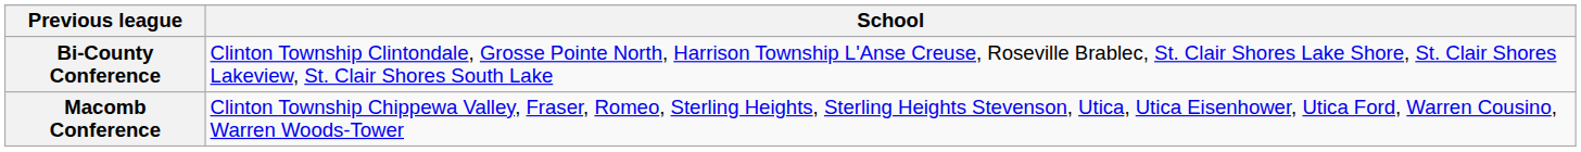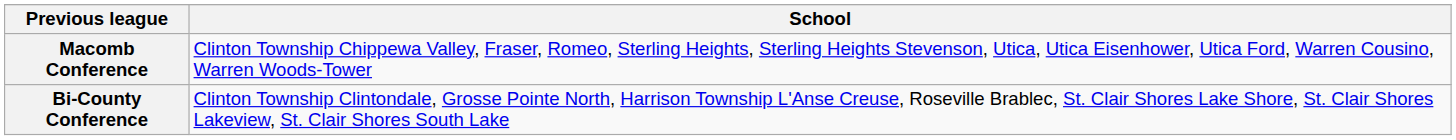 <table class="wikitable">
 <tr>
 </tr>
 <tr>
 <th scope="col">Previous league</th>
 <th scope="col">School</th>
 </tr>
 <tr>
+<th scope="row">Macomb Conference</th>
+<td><a href='#'>Clinton Township Chippewa Valley</a>, <a href='#'>Fraser</a>, <a href='#'>Romeo</a>, <a href='#'>Sterling Heights</a>, <a href='#'>Sterling Heights Stevenson</a>, <a href='#'>Utica</a>, <a href='#'>Utica Eisenhower</a>, <a href='#'>Utica Ford</a>, <a href='#'>Warren Cousino</a>, <a href='#'>Warren Woods-Tower</a></td>
+</tr>
+<tr>
 <th scope="row">Bi-County Conference</th>
 <td><a href='#'>Clinton Township Clintondale</a>, <a href='#'>Grosse Pointe North</a>, <a href='#'>Harrison Township L'Anse Creuse</a>, Roseville Brablec, <a href='#'>St. Clair Shores Lake Shore</a>, <a href='#'>St. Clair Shores Lakeview</a>, <a href='#'>St. Clair Shores South Lake</a></td>
 </tr>
-<tr>
-<th scope="row">Macomb Conference</th>
-<td><a href='#'>Clinton Township Chippewa Valley</a>, <a href='#'>Fraser</a>, <a href='#'>Romeo</a>, <a href='#'>Sterling Heights</a>, <a href='#'>Sterling Heights Stevenson</a>, <a href='#'>Utica</a>, <a href='#'>Utica Eisenhower</a>, <a href='#'>Utica Ford</a>, <a href='#'>Warren Cousino</a>, <a href='#'>Warren Woods-Tower</a></td>
-</tr>
 </table>
